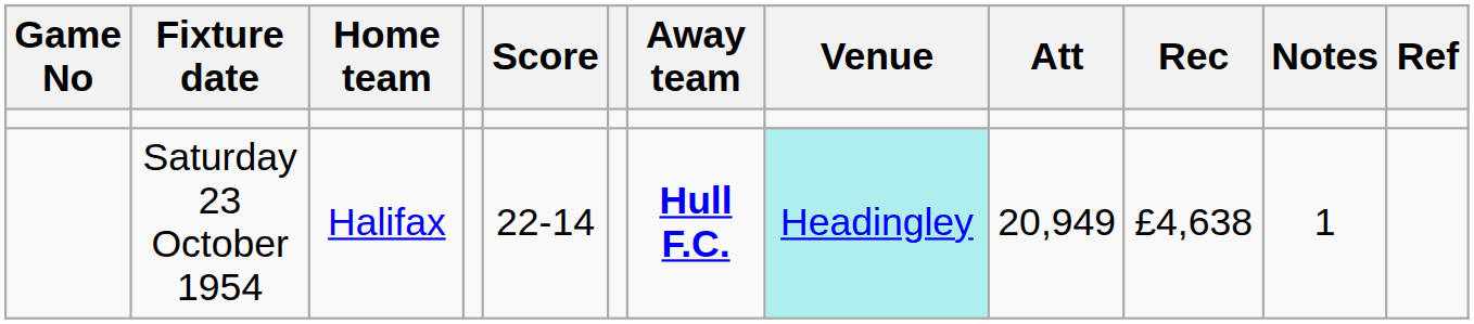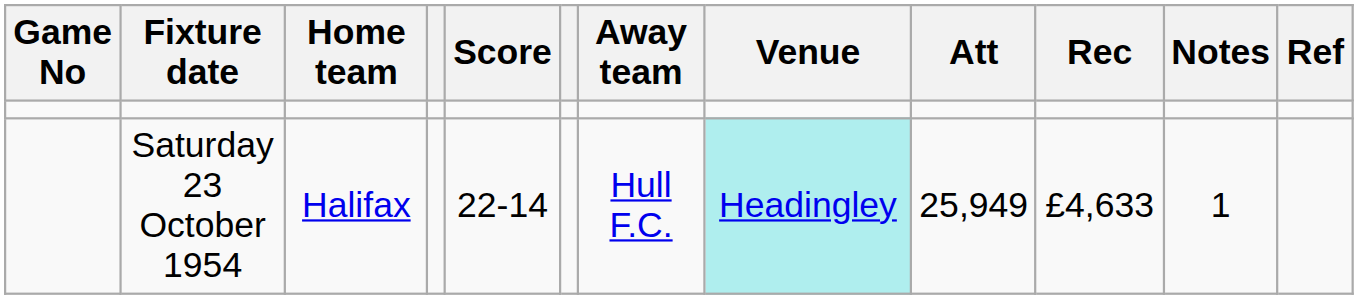 <table class="wikitable" style="text-align:center;">
 <tr>
 <th width=20 abbr="No">Game No</th>
 <th width=100 abbr="Date">Fixture date</th>
 <th width=150 abbr="Home team">Home team</th>
 <th width=5 abbr="space"></th>
 <th width=20 abbr="Score">Score</th>
 <th width=5 abbr="space"></th>
 <th width=150 abbr="Away team">Away team</th>
 <th width=150 abbr="Venue">Venue</th>
 <th width=45 abbr="Att">Att</th>
 <th width=60 abbr="Rec">Rec</th>
 <th width=20 abbr="Notes">Notes</th>
 <th width=30 abbr="Ref">Ref</th>
 </tr>
 <tr>
 <td></td>
 <td></td>
 <td></td>
 <td></td>
 <td></td>
 <td></td>
 <td></td>
 <td></td>
 <td></td>
 <td></td>
 <td></td>
 </tr>
 <tr>
 <td></td>
 <td>Saturday 23 October 1954</td>
 <td><a href='#'>Halifax</a></td>
 <td></td>
 <td>22-14</td>
 <td></td>
-<td><strong><a href='#'>Hull F.C.</a></strong></td>
+<td><a href='#'>Hull F.C.</a></td>
 <td style="background: paleturquoise;"><a href='#'>Headingley</a></td>
-<td>20,949</td>
-<td>£4,638</td>
+<td>25,949</td>
+<td>£4,633</td>
 <td>1</td>
 <td></td>
 </tr>
 </table>
